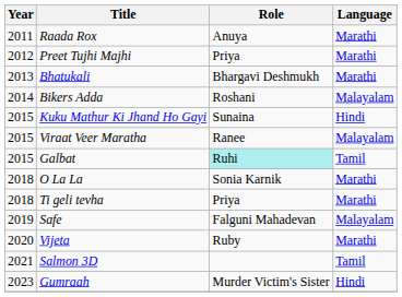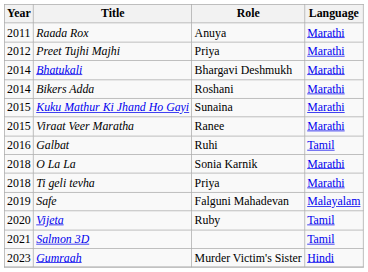 <table class="wikitable sortable">
 <tr>
 <th>Year</th>
 <th>Title</th>
 <th>Role</th>
 <th>Language</th>
 </tr>
 <tr>
 <td>2011</td>
 <td><em>Raada Rox</em></td>
 <td>Anuya</td>
 <td><a href='#'>Marathi</a></td>
 </tr>
 <tr>
 <td>2012</td>
 <td><em>Preet Tujhi Majhi</em></td>
 <td>Priya</td>
 <td><a href='#'>Marathi</a></td>
 </tr>
 <tr>
-<td>2013</td>
+<td>2014</td>
 <td><em><a href='#'>Bhatukali</a></em></td>
 <td>Bhargavi Deshmukh</td>
 <td><a href='#'>Marathi</a></td>
 </tr>
 <tr>
 <td>2014</td>
 <td><em>Bikers Adda</em></td>
 <td>Roshani</td>
-<td><a href='#'>Malayalam</a></td>
+<td><a href='#'>Marathi</a></td>
 </tr>
 <tr>
 <td>2015</td>
 <td><em><a href='#'>Kuku Mathur Ki Jhand Ho Gayi</a></em></td>
 <td>Sunaina</td>
-<td><a href='#'>Hindi</a></td>
+<td><a href='#'>Marathi</a></td>
 </tr>
 <tr>
 <td>2015</td>
 <td><em>Viraat Veer Maratha</em></td>
 <td>Ranee</td>
-<td><a href='#'>Malayalam</a></td>
+<td><a href='#'>Marathi</a></td>
 </tr>
 <tr>
-<td>2015</td>
+<td>2016</td>
 <td><em>Galbat</em></td>
-<td style="background: paleturquoise;">Ruhi</td>
+<td>Ruhi</td>
 <td><a href='#'>Tamil</a></td>
 </tr>
 <tr>
 <td>2018</td>
 <td><em>O La La</em></td>
 <td>Sonia Karnik</td>
 <td><a href='#'>Marathi</a></td>
 </tr>
 <tr>
 <td>2018</td>
 <td><em>Ti geli tevha</em></td>
 <td>Priya</td>
 <td><a href='#'>Marathi</a></td>
 </tr>
 <tr>
 <td>2019</td>
 <td><em>Safe</em></td>
 <td>Falguni Mahadevan</td>
 <td><a href='#'>Malayalam</a></td>
 </tr>
 <tr>
 <td>2020</td>
 <td><em><a href='#'>Vijeta</a></em></td>
 <td>Ruby</td>
-<td><a href='#'>Marathi</a></td>
+<td><a href='#'>Tamil</a></td>
 </tr>
 <tr>
 <td>2021</td>
 <td><em><a href='#'>Salmon 3D</a></em></td>
 <td></td>
 <td><a href='#'>Tamil</a></td>
 </tr>
 <tr>
 <td>2023</td>
 <td><em><a href='#'>Gumraah</a></em></td>
 <td>Murder Victim's Sister</td>
 <td><a href='#'>Hindi</a></td>
 </tr>
 <tr>
 </tr>
 </table>
